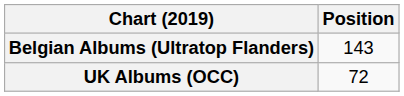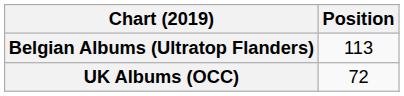 <table class="wikitable sortable plainrowheaders" style="text-align:center">
 <tr>
 <th scope="col">Chart (2019)</th>
 <th scope="col">Position</th>
 </tr>
 <tr>
 <th scope="row">Belgian Albums (Ultratop Flanders)</th>
-<td>143</td>
+<td>113</td>
 </tr>
 <tr>
 <th scope="row">UK Albums (OCC)</th>
 <td>72</td>
 </tr>
 </table>
